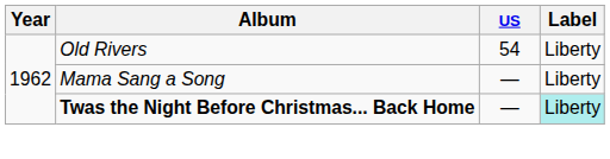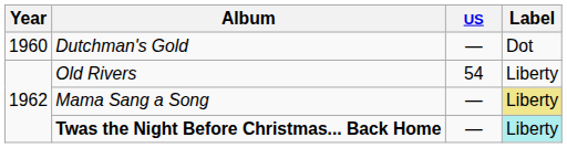 <table class="wikitable">
 <tr>
 <th>Year</th>
 <th>Album</th>
 <th style="width:45px;"><small><a href='#'>US</a></small></th>
 <th>Label</th>
+</tr>
+<tr>
+<td>1960</td>
+<td><em>Dutchman's Gold</em></td>
+<td style="text-align:center;">—</td>
+<td>Dot</td>
 </tr>
 <tr>
 <td rowspan="3">1962</td>
 <td><em>Old Rivers</em></td>
 <td style="text-align:center;">54</td>
 <td>Liberty</td>
 </tr>
 <tr>
 <td><em>Mama Sang a Song</em></td>
 <td style="text-align:center;">—</td>
-<td>Liberty</td>
+<td style="background: khaki;">Liberty</td>
 </tr>
 <tr>
 <td><strong>Twas the Night Before Christmas... Back Home<em></td>
 <td style="text-align:center;">—</td>
 <td style="background: paleturquoise;">Liberty</td>
 </tr>
 </table>
